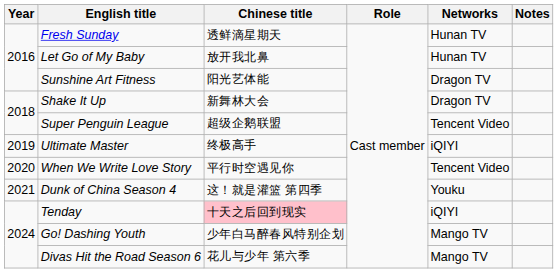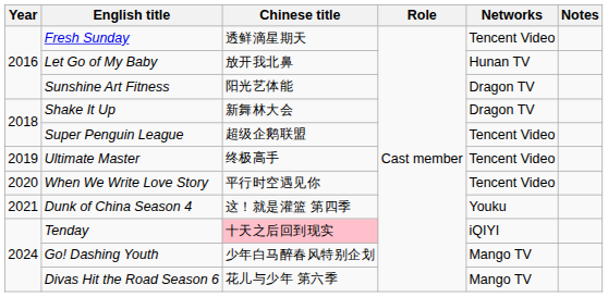 <table class="wikitable sortable">
 <tr>
 <th>Year</th>
 <th>English title</th>
 <th>Chinese title</th>
 <th>Role</th>
 <th>Networks</th>
 <th class="unsortable">Notes</th>
 </tr>
 <tr>
 <td rowspan="3">2016</td>
 <td><em><a href='#'>Fresh Sunday</a></em></td>
 <td>透鲜滴星期天</td>
 <td rowspan="11">Cast member</td>
-<td>Hunan TV</td>
+<td>Tencent Video</td>
 <td></td>
 </tr>
 <tr>
 <td><em>Let Go of My Baby</em></td>
 <td>放开我北鼻</td>
 <td>Hunan TV</td>
 <td></td>
 </tr>
 <tr>
 <td><em>Sunshine Art Fitness</em></td>
 <td>阳光艺体能</td>
 <td>Dragon TV</td>
 <td></td>
 </tr>
 <tr>
 <td rowspan="2">2018</td>
 <td><em>Shake It Up</em></td>
 <td>新舞林大会</td>
 <td>Dragon TV</td>
 <td></td>
 </tr>
 <tr>
 <td><em>Super Penguin League</em></td>
 <td>超级企鹅联盟</td>
 <td>Tencent Video</td>
 <td></td>
 </tr>
 <tr>
 <td>2019</td>
 <td><em>Ultimate Master</em></td>
 <td>终极高手</td>
-<td>iQIYI</td>
+<td>Tencent Video</td>
 <td></td>
 </tr>
 <tr>
 <td>2020</td>
 <td><em>When We Write Love Story</em></td>
 <td>平行时空遇见你</td>
 <td>Tencent Video</td>
 <td></td>
 </tr>
 <tr>
 <td>2021</td>
 <td><em>Dunk of China Season 4</em></td>
 <td>这！就是灌篮 第四季</td>
 <td>Youku</td>
 <td></td>
 </tr>
 <tr>
 <td rowspan="3">2024</td>
 <td><em>Tenday</em></td>
 <td style="background: pink;">十天之后回到现实</td>
 <td>iQIYI</td>
 <td></td>
 </tr>
 <tr>
 <td><em>Go! Dashing Youth</em></td>
 <td>少年白马醉春风特别企划</td>
 <td>Mango TV</td>
 <td></td>
 </tr>
 <tr>
 <td><em>Divas Hit the Road Season 6</em></td>
 <td>花儿与少年 第六季</td>
 <td>Mango TV</td>
 <td></td>
 </tr>
 </table>
